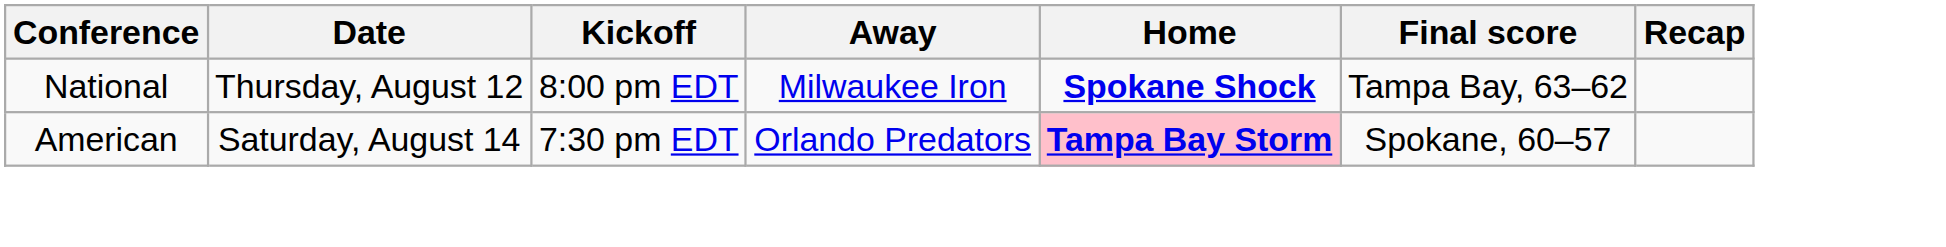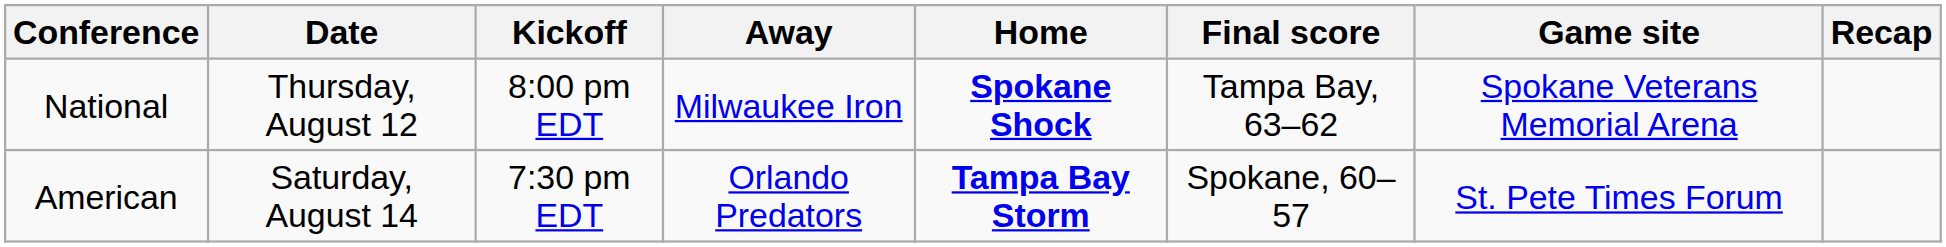 <table class="wikitable" style="font-size: 95%;">
 <tr>
 <th>Conference</th>
 <th>Date</th>
 <th>Kickoff</th>
 <th>Away</th>
 <th>Home</th>
 <th>Final score</th>
+<th>Game site</th>
 <th>Recap</th>
 </tr>
 <tr>
 <td align="center">National</td>
 <td align="center">Thursday, August 12</td>
 <td align="center">8:00 pm <a href='#'>EDT</a></td>
 <td align="center"><a href='#'>Milwaukee Iron</a></td>
 <td align="center"><strong><a href='#'>Spokane Shock</a></strong></td>
 <td align="center">Tampa Bay, 63–62</td>
+<td align="center"><a href='#'>Spokane Veterans Memorial Arena</a></td>
 <td align="center"></td>
 </tr>
 <tr>
 <td align="center">American</td>
 <td align="center">Saturday, August 14</td>
 <td align="center">7:30 pm <a href='#'>EDT</a></td>
 <td align="center"><a href='#'>Orlando Predators</a></td>
-<td align="center" style="background: pink;"><strong><a href='#'>Tampa Bay Storm</a></strong></td>
+<td align="center"><strong><a href='#'>Tampa Bay Storm</a></strong></td>
 <td align="center">Spokane, 60–57</td>
+<td align="center"><a href='#'>St. Pete Times Forum</a></td>
 <td align="center"></td>
 </tr>
 </table>
